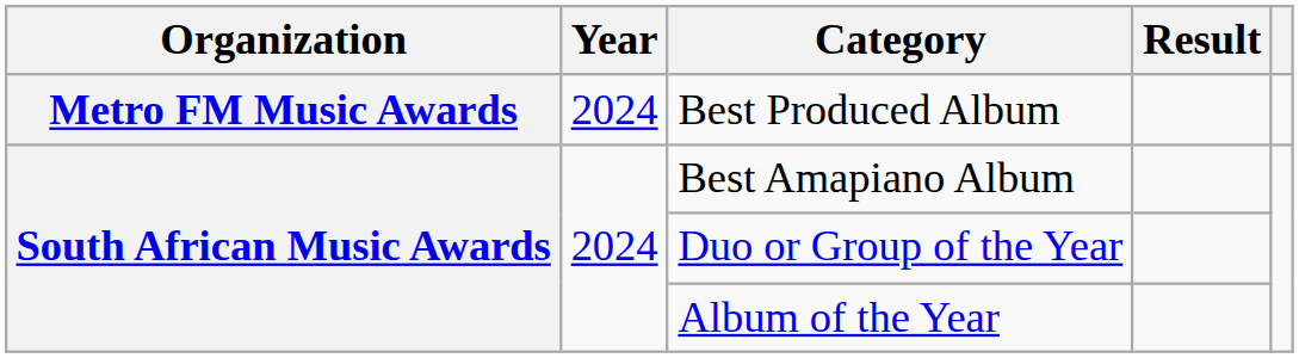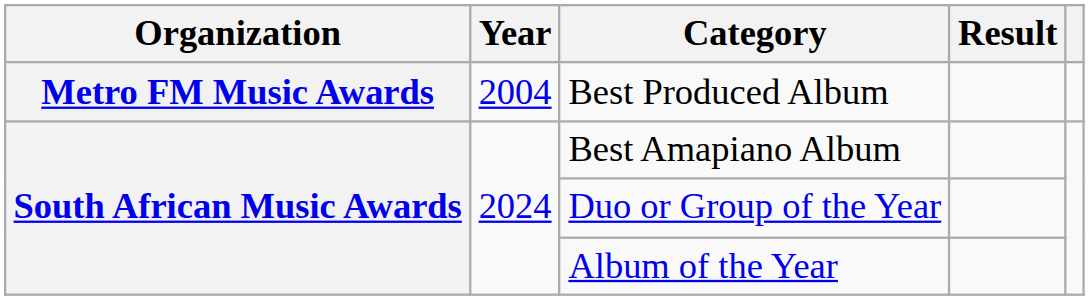 <table class="wikitable sortable plainrowheaders" style="border:none; margin:0;">
 <tr>
 <th scope="col">Organization</th>
 <th scope="col">Year</th>
 <th scope="col">Category</th>
 <th scope="col">Result</th>
 <th scope="col" class="unsortable"></th>
 </tr>
 <tr>
 <th scope="row"><a href='#'>Metro FM Music Awards</a></th>
-<td><a href='#'>2024</a></td>
+<td><a href='#'>2004</a></td>
 <td>Best Produced Album</td>
 <td></td>
 <td align="center"></td>
 </tr>
 <tr>
 <th scope="row" rowspan="3"><a href='#'>South African Music Awards</a></th>
 <td rowspan="3"><a href='#'>2024</a></td>
 <td>Best Amapiano Album</td>
 <td></td>
 <td align="center" rowspan="3"></td>
 </tr>
 <tr>
 <td><a href='#'>Duo or Group of the Year</a></td>
 <td></td>
 </tr>
 <tr>
 <td><a href='#'>Album of the Year</a></td>
 <td></td>
 </tr>
 </table>
